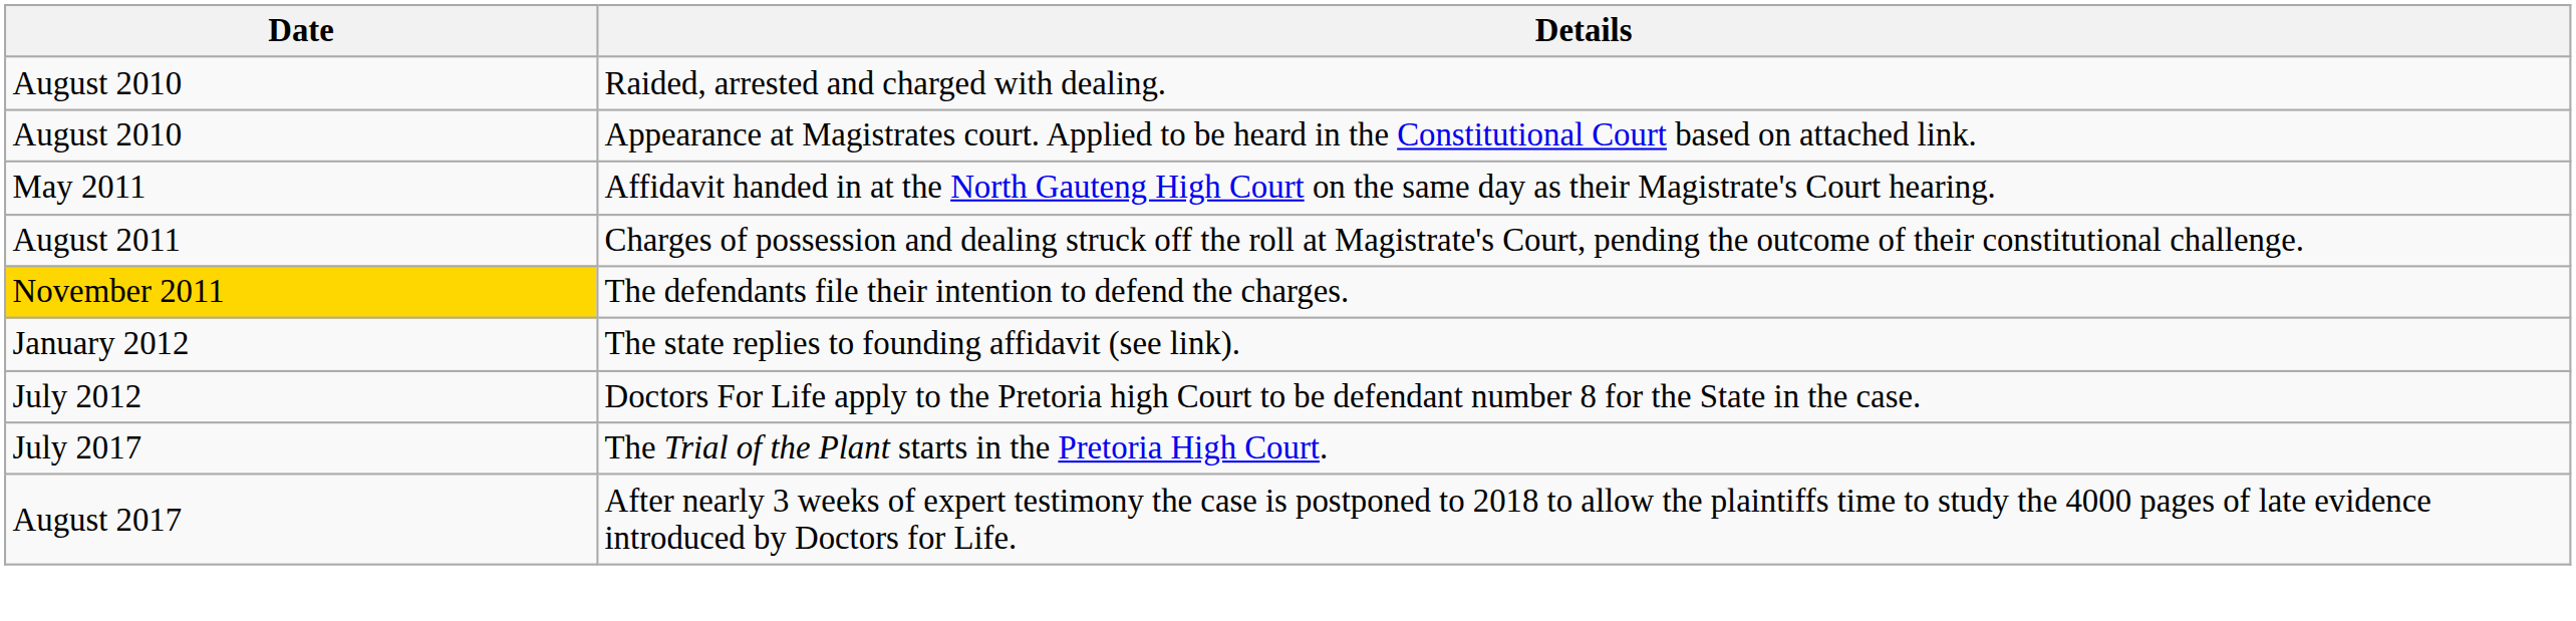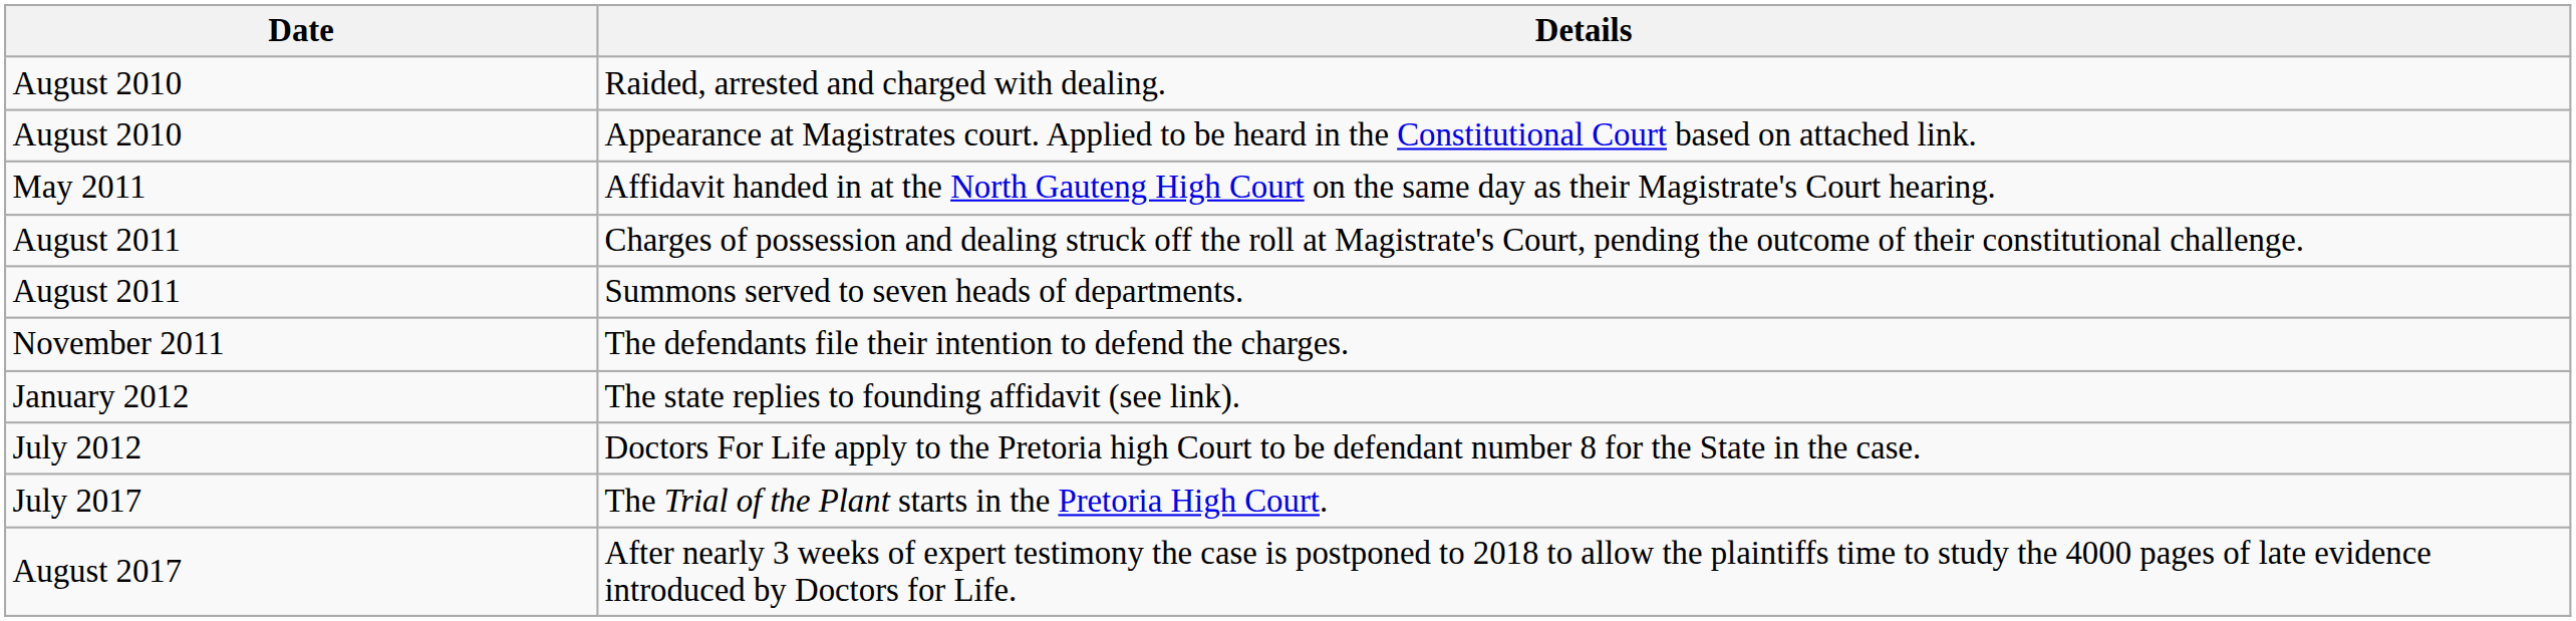 <table class="wikitable sortable">
 <tr>
 <th class=unsortable width=15%>Date</th>
 <th class=unsortable width=50%>Details</th>
 </tr>
 <tr>
 <td>August 2010</td>
 <td>Raided, arrested and charged with dealing.</td>
 </tr>
 <tr>
 <td>August 2010</td>
 <td>Appearance at Magistrates court. Applied to be heard in the <a href='#'>Constitutional Court</a> based on attached link.</td>
 </tr>
 <tr>
 <td>May 2011</td>
 <td>Affidavit handed in at the <a href='#'>North Gauteng High Court</a> on the same day as their Magistrate's Court hearing.</td>
 </tr>
 <tr>
 <td>August 2011</td>
 <td>Charges of possession and dealing struck off the roll at Magistrate's Court, pending the outcome of their constitutional challenge.</td>
 </tr>
 <tr>
-<td style="background: gold;">November 2011</td>
+<td>August 2011</td>
+<td>Summons served to seven heads of departments.</td>
+</tr>
+<tr>
+<td>November 2011</td>
 <td>The defendants file their intention to defend the charges.</td>
 </tr>
 <tr>
 <td>January 2012</td>
 <td>The state replies to founding affidavit (see link).</td>
 </tr>
 <tr>
 <td>July 2012</td>
 <td>Doctors For Life apply to the Pretoria high Court to be defendant number 8 for the State in the case.</td>
 </tr>
 <tr>
 <td>July 2017</td>
 <td>The <em>Trial of the Plant</em> starts in the <a href='#'>Pretoria High Court</a>.</td>
 </tr>
 <tr>
 <td>August 2017</td>
 <td>After nearly 3 weeks of expert testimony the case is postponed to 2018 to allow the plaintiffs time to study the 4000 pages of late evidence introduced by Doctors for Life.</td>
 </tr>
 </table>
